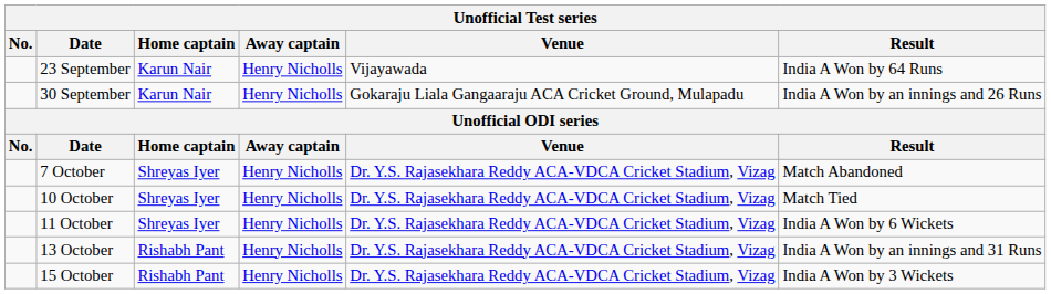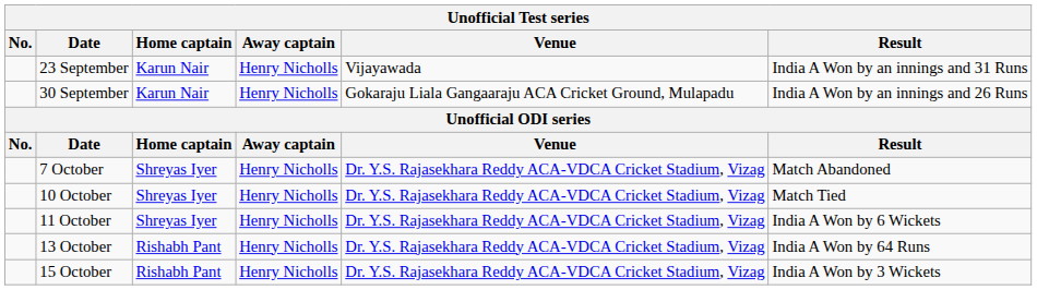 <table class="wikitable">
 <tr>
 <th colspan="9">Unofficial Test series</th>
 </tr>
 <tr>
 <th>No.</th>
 <th>Date</th>
 <th>Home captain</th>
 <th>Away captain</th>
 <th>Venue</th>
 <th>Result</th>
 </tr>
 <tr>
 <td> </td>
 <td>23 September</td>
 <td><a href='#'>Karun Nair</a></td>
 <td><a href='#'>Henry Nicholls</a></td>
 <td>Vijayawada</td>
-<td>India A Won by 64 Runs</td>
+<td>India A Won by an innings and 31 Runs</td>
 </tr>
 <tr>
 <td> </td>
 <td>30 September</td>
 <td><a href='#'>Karun Nair</a></td>
 <td><a href='#'>Henry Nicholls</a></td>
 <td>Gokaraju Liala Gangaaraju ACA Cricket Ground, Mulapadu</td>
 <td>India A Won by an innings and 26 Runs</td>
 </tr>
 <tr>
 <th colspan="9">Unofficial ODI series</th>
 </tr>
 <tr>
 <th>No.</th>
 <th>Date</th>
 <th>Home captain</th>
 <th>Away captain</th>
 <th>Venue</th>
 <th>Result</th>
 </tr>
 <tr>
 <td> </td>
 <td>7 October</td>
 <td><a href='#'>Shreyas Iyer</a></td>
 <td><a href='#'>Henry Nicholls</a></td>
 <td><a href='#'>Dr. Y.S. Rajasekhara Reddy ACA-VDCA Cricket Stadium</a>, <a href='#'>Vizag</a></td>
 <td>Match Abandoned</td>
 </tr>
 <tr>
 <td> </td>
 <td>10 October</td>
 <td><a href='#'>Shreyas Iyer</a></td>
 <td><a href='#'>Henry Nicholls</a></td>
 <td><a href='#'>Dr. Y.S. Rajasekhara Reddy ACA-VDCA Cricket Stadium</a>, <a href='#'>Vizag</a></td>
 <td>Match Tied</td>
 </tr>
 <tr>
 <td> </td>
 <td>11 October</td>
 <td><a href='#'>Shreyas Iyer</a></td>
 <td><a href='#'>Henry Nicholls</a></td>
 <td><a href='#'>Dr. Y.S. Rajasekhara Reddy ACA-VDCA Cricket Stadium</a>, <a href='#'>Vizag</a></td>
 <td>India A Won by 6 Wickets</td>
 </tr>
 <tr>
 <td> </td>
 <td>13 October</td>
 <td><a href='#'>Rishabh Pant</a></td>
 <td><a href='#'>Henry Nicholls</a></td>
 <td><a href='#'>Dr. Y.S. Rajasekhara Reddy ACA-VDCA Cricket Stadium</a>, <a href='#'>Vizag</a></td>
-<td>India A Won by an innings and 31 Runs</td>
+<td>India A Won by 64 Runs</td>
 </tr>
 <tr>
 <td> </td>
 <td>15 October</td>
 <td><a href='#'>Rishabh Pant</a></td>
 <td><a href='#'>Henry Nicholls</a></td>
 <td><a href='#'>Dr. Y.S. Rajasekhara Reddy ACA-VDCA Cricket Stadium</a>, <a href='#'>Vizag</a></td>
 <td>India A Won by 3 Wickets</td>
 </tr>
 </table>
